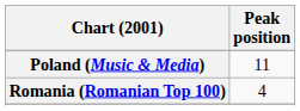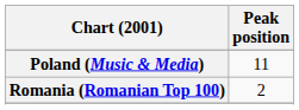 <table class="wikitable sortable plainrowheaders" style="text-align:center">
 <tr>
 <th scope="col">Chart (2001)</th>
 <th scope="col">Peak<br>position</th>
 </tr>
 <tr>
 </tr>
 <tr>
 </tr>
 <tr>
 <th scope="row">Poland (<em><a href='#'>Music & Media</a></em>)</th>
 <td>11</td>
 </tr>
 <tr>
 <th scope="row">Romania (<a href='#'>Romanian Top 100</a>)</th>
-<td>4</td>
+<td>2</td>
 </tr>
 <tr>
 </tr>
 <tr>
 </tr>
 </table>
